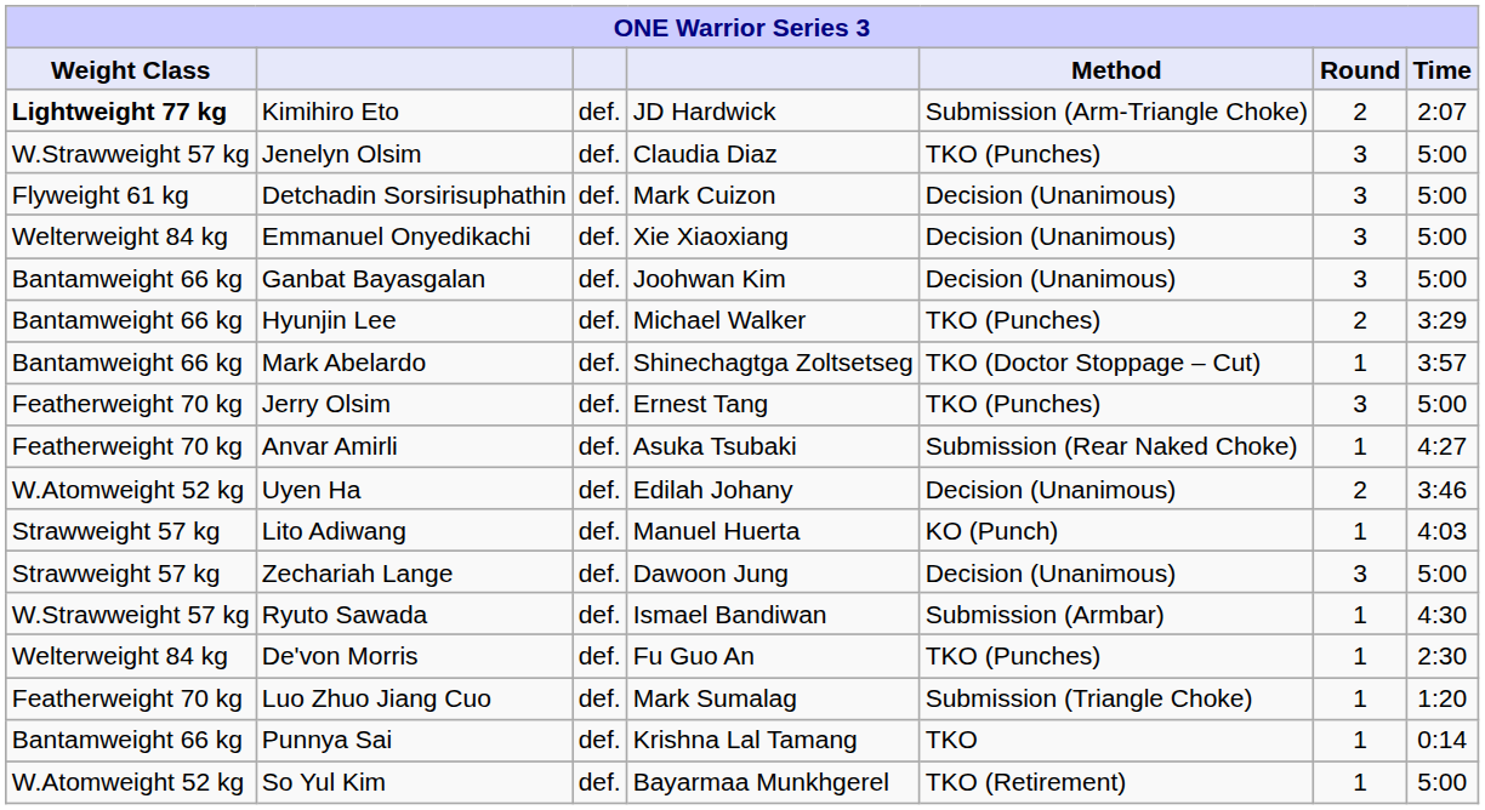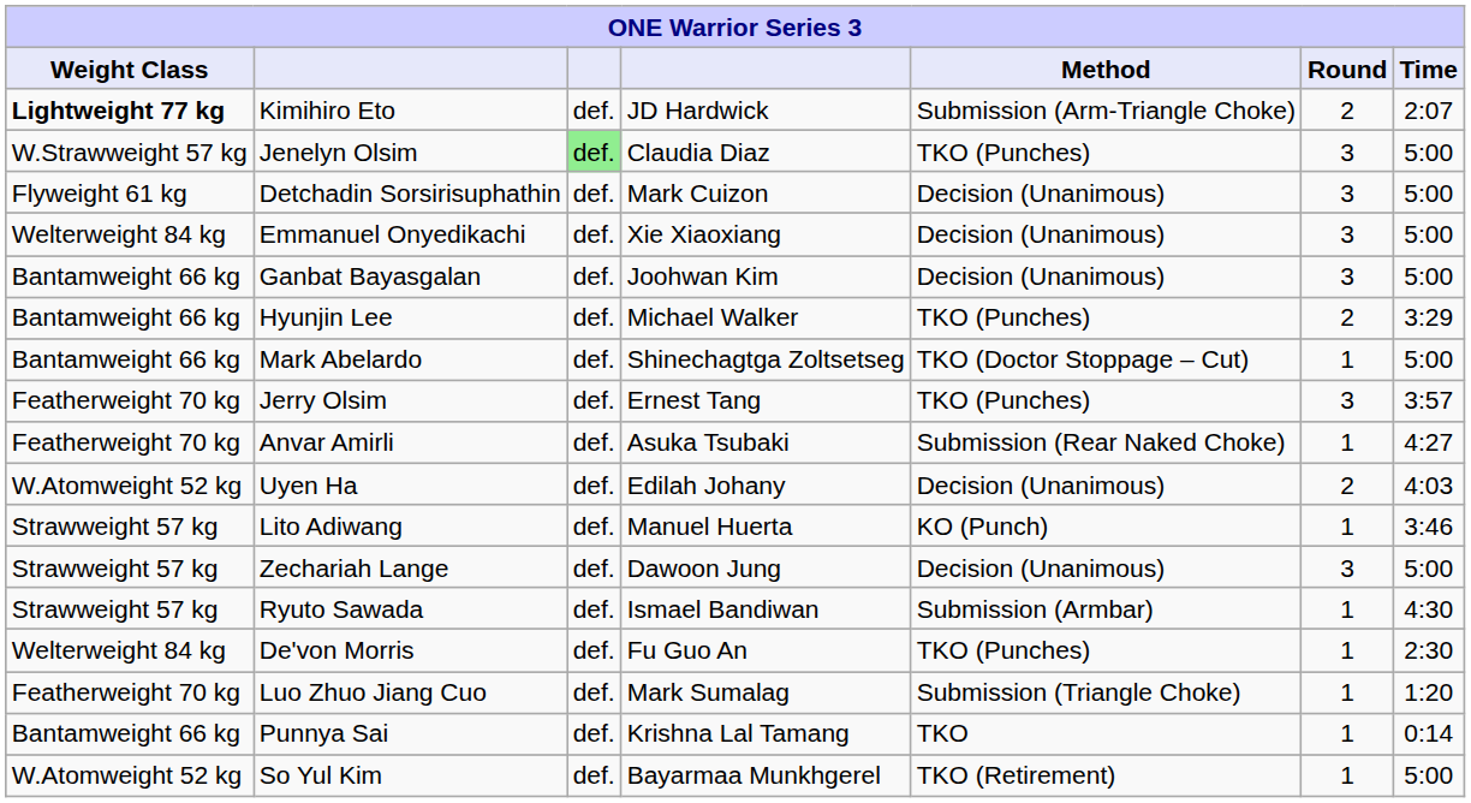 <table class="wikitable" style="font-size: 80%;">
 <tr>
 <th colspan="8" style="background-color: #ccf; color: #000080; text-align: center;"><strong>ONE Warrior Series 3</strong></th>
 </tr>
 <tr>
 <th colspan="1" style="background-color: #E6E8FA; color: #000000; text-align: center;">Weight Class</th>
 <th colspan="1" style="background-color: #E6E8FA; color: #000000; text-align: center;"></th>
 <th colspan="1" style="background-color: #E6E8FA; color: #000000; text-align: center;"></th>
 <th colspan="1" style="background-color: #E6E8FA; color: #000000; text-align: center;"></th>
 <th colspan="1" style="background-color: #E6E8FA; color: #000000; text-align: center;">Method</th>
 <th colspan="1" style="background-color: #E6E8FA; color: #000000; text-align: center;">Round</th>
 <th colspan="1" style="background-color: #E6E8FA; color: #000000; text-align: center;">Time</th>
 </tr>
 <tr>
 <td><strong>Lightweight 77 kg</strong></td>
 <td> Kimihiro Eto</td>
 <td>def.</td>
 <td> JD Hardwick</td>
 <td>Submission (Arm-Triangle Choke)</td>
 <td align=center>2</td>
 <td align=center>2:07</td>
 </tr>
 <tr>
 <td>W.Strawweight 57 kg</td>
 <td> Jenelyn Olsim</td>
-<td>def.</td>
+<td style="background: lightgreen;">def.</td>
 <td> Claudia Diaz</td>
 <td>TKO (Punches)</td>
 <td align=center>3</td>
 <td align=center>5:00</td>
 </tr>
 <tr>
 <td>Flyweight 61 kg</td>
 <td> Detchadin Sorsirisuphathin</td>
 <td>def.</td>
 <td> Mark Cuizon</td>
 <td>Decision (Unanimous)</td>
 <td align=center>3</td>
 <td align=center>5:00</td>
 </tr>
 <tr>
 <td>Welterweight 84 kg</td>
 <td> Emmanuel Onyedikachi</td>
 <td>def.</td>
 <td> Xie Xiaoxiang</td>
 <td>Decision (Unanimous)</td>
 <td align=center>3</td>
 <td align=center>5:00</td>
 </tr>
 <tr>
 <td>Bantamweight 66 kg</td>
 <td> Ganbat Bayasgalan</td>
 <td>def.</td>
 <td> Joohwan Kim</td>
 <td>Decision (Unanimous)</td>
 <td align=center>3</td>
 <td align=center>5:00</td>
 </tr>
 <tr>
 <td>Bantamweight 66 kg</td>
 <td> Hyunjin Lee</td>
 <td>def.</td>
 <td> Michael Walker</td>
 <td>TKO (Punches)</td>
 <td align=center>2</td>
 <td align=center>3:29</td>
 </tr>
 <tr>
 <td>Bantamweight 66 kg</td>
 <td> Mark Abelardo</td>
 <td>def.</td>
 <td> Shinechagtga Zoltsetseg</td>
 <td>TKO (Doctor Stoppage – Cut)</td>
 <td align=center>1</td>
-<td align=center>3:57</td>
+<td align=center>5:00</td>
 </tr>
 <tr>
 <td>Featherweight 70 kg</td>
 <td> Jerry Olsim</td>
 <td>def.</td>
 <td> Ernest Tang</td>
 <td>TKO (Punches)</td>
 <td align=center>3</td>
-<td align=center>5:00</td>
+<td align=center>3:57</td>
 </tr>
 <tr>
 <td>Featherweight 70 kg</td>
 <td> Anvar Amirli</td>
 <td>def.</td>
 <td> Asuka Tsubaki</td>
 <td>Submission (Rear Naked Choke)</td>
 <td align=center>1</td>
 <td align=center>4:27</td>
 </tr>
 <tr>
 <td>W.Atomweight 52 kg</td>
 <td> Uyen Ha</td>
 <td>def.</td>
 <td> Edilah Johany</td>
 <td>Decision (Unanimous)</td>
 <td align=center>2</td>
-<td align=center>3:46</td>
+<td align=center>4:03</td>
 </tr>
 <tr>
 <td>Strawweight 57 kg</td>
 <td> Lito Adiwang</td>
 <td>def.</td>
 <td> Manuel Huerta</td>
 <td>KO (Punch)</td>
 <td align=center>1</td>
-<td align=center>4:03</td>
+<td align=center>3:46</td>
 </tr>
 <tr>
 <td>Strawweight 57 kg</td>
 <td> Zechariah Lange</td>
 <td>def.</td>
 <td> Dawoon Jung</td>
 <td>Decision (Unanimous)</td>
 <td align=center>3</td>
 <td align=center>5:00</td>
 </tr>
 <tr>
-<td>W.Strawweight 57 kg</td>
+<td>Strawweight 57 kg</td>
 <td> Ryuto Sawada</td>
 <td>def.</td>
 <td> Ismael Bandiwan</td>
 <td>Submission (Armbar)</td>
 <td align=center>1</td>
 <td align=center>4:30</td>
 </tr>
 <tr>
 <td>Welterweight 84 kg</td>
 <td> De'von Morris</td>
 <td>def.</td>
 <td> Fu Guo An</td>
 <td>TKO (Punches)</td>
 <td align=center>1</td>
 <td align=center>2:30</td>
 </tr>
 <tr>
 <td>Featherweight 70 kg</td>
 <td> Luo Zhuo Jiang Cuo</td>
 <td>def.</td>
 <td> Mark Sumalag</td>
 <td>Submission (Triangle Choke)</td>
 <td align=center>1</td>
 <td align=center>1:20</td>
 </tr>
 <tr>
 <td>Bantamweight 66 kg</td>
 <td> Punnya Sai</td>
 <td>def.</td>
 <td> Krishna Lal Tamang</td>
 <td>TKO</td>
 <td align=center>1</td>
 <td align=center>0:14</td>
 </tr>
 <tr>
 <td>W.Atomweight 52 kg</td>
 <td> So Yul Kim</td>
 <td>def.</td>
 <td> Bayarmaa Munkhgerel</td>
 <td>TKO (Retirement)</td>
 <td align=center>1</td>
 <td align=center>5:00</td>
 </tr>
 </table>
